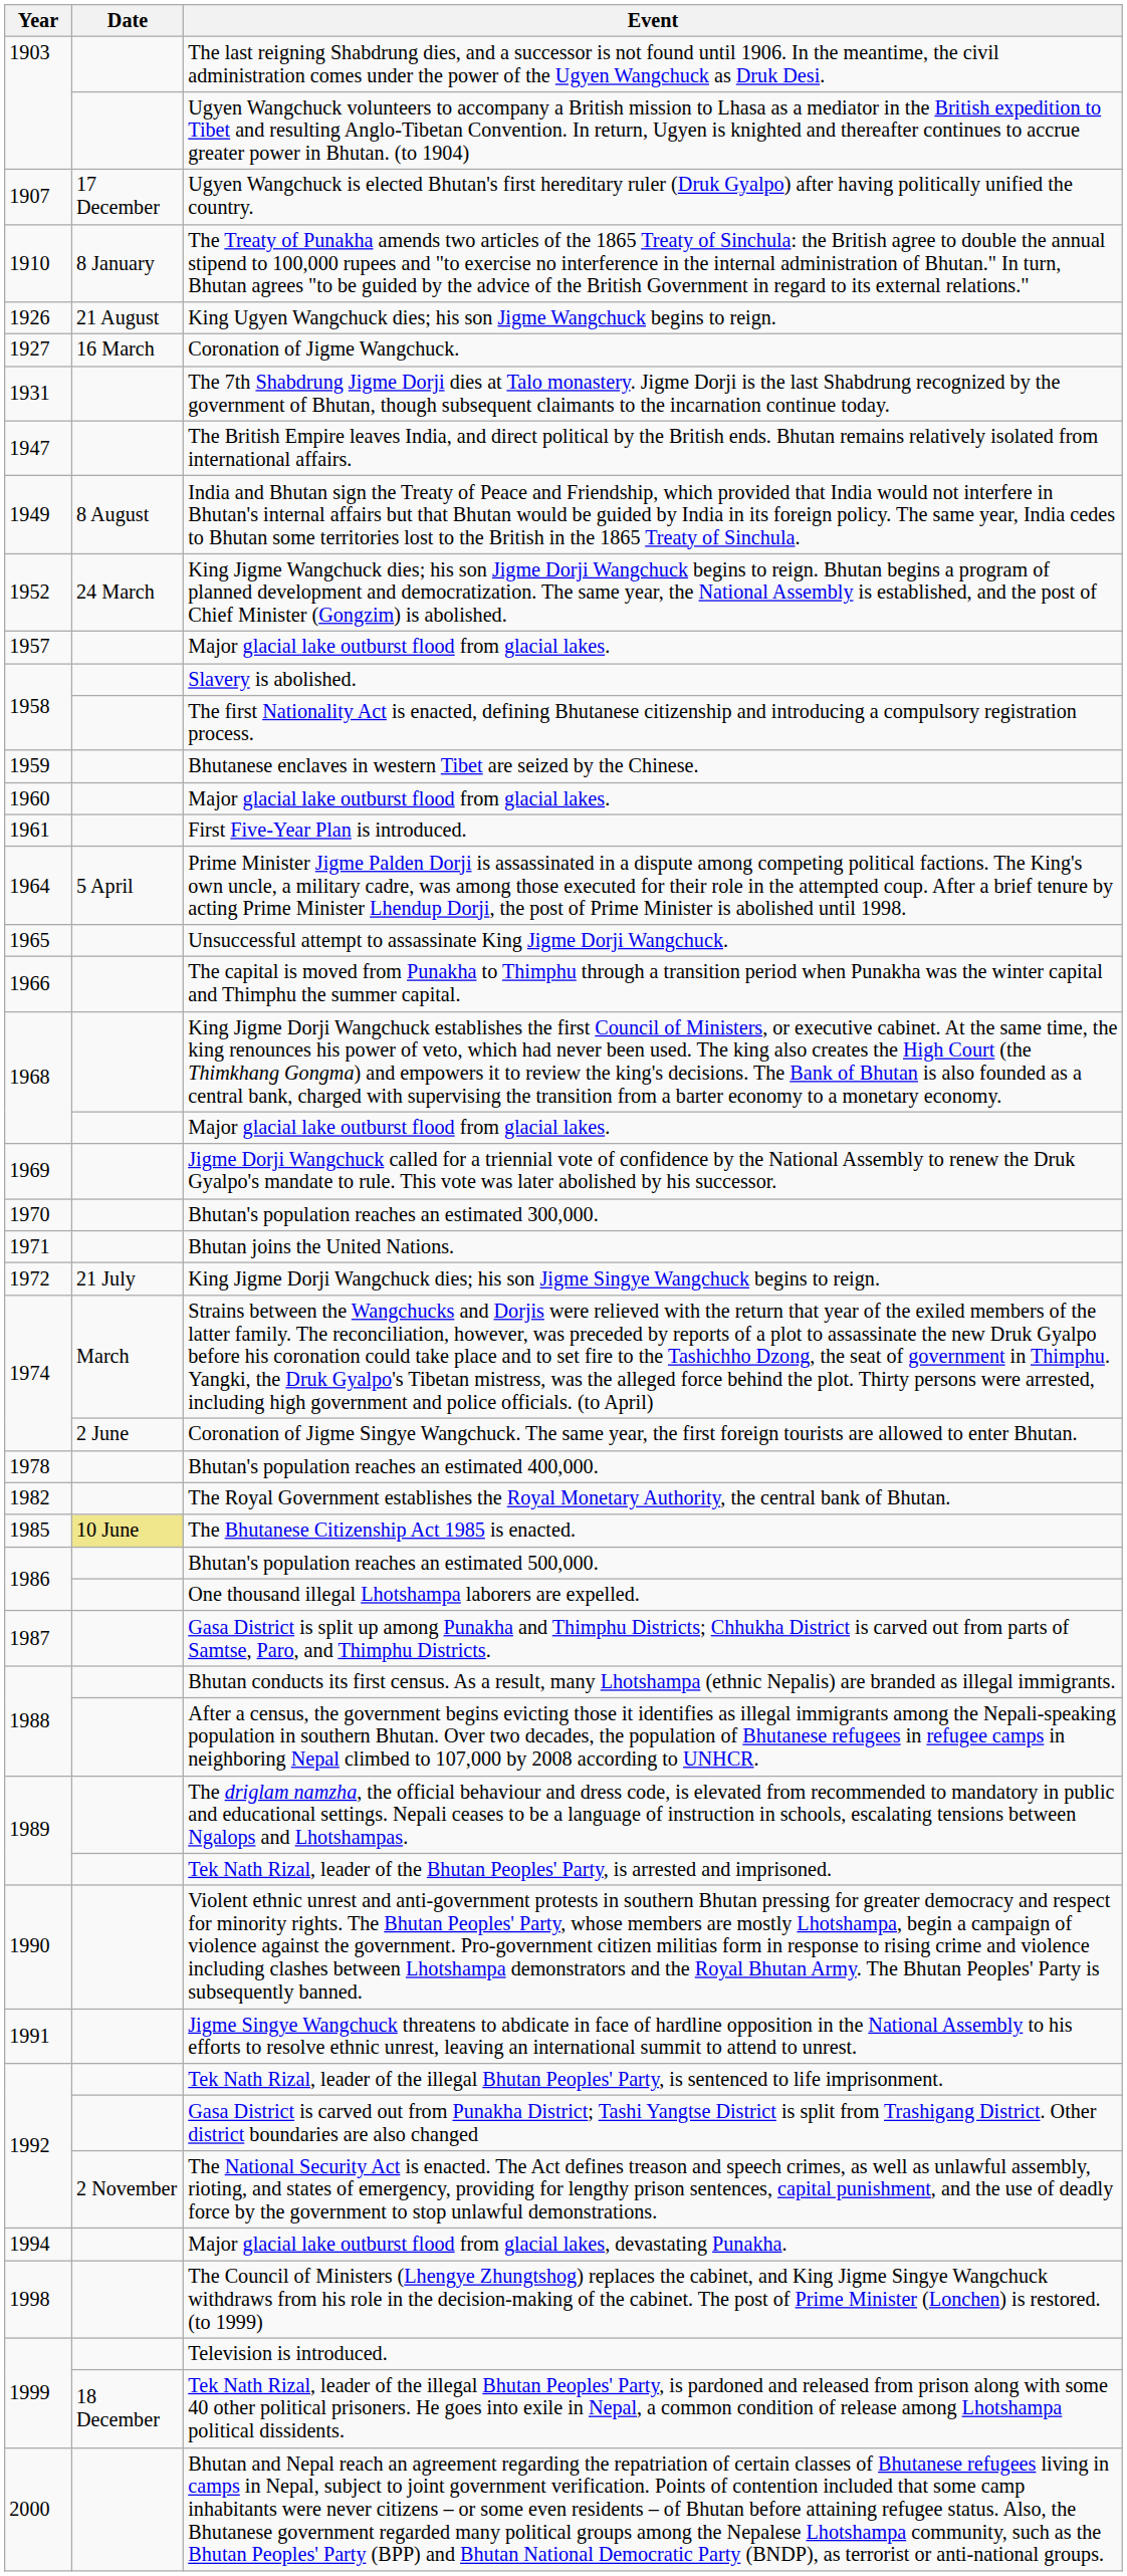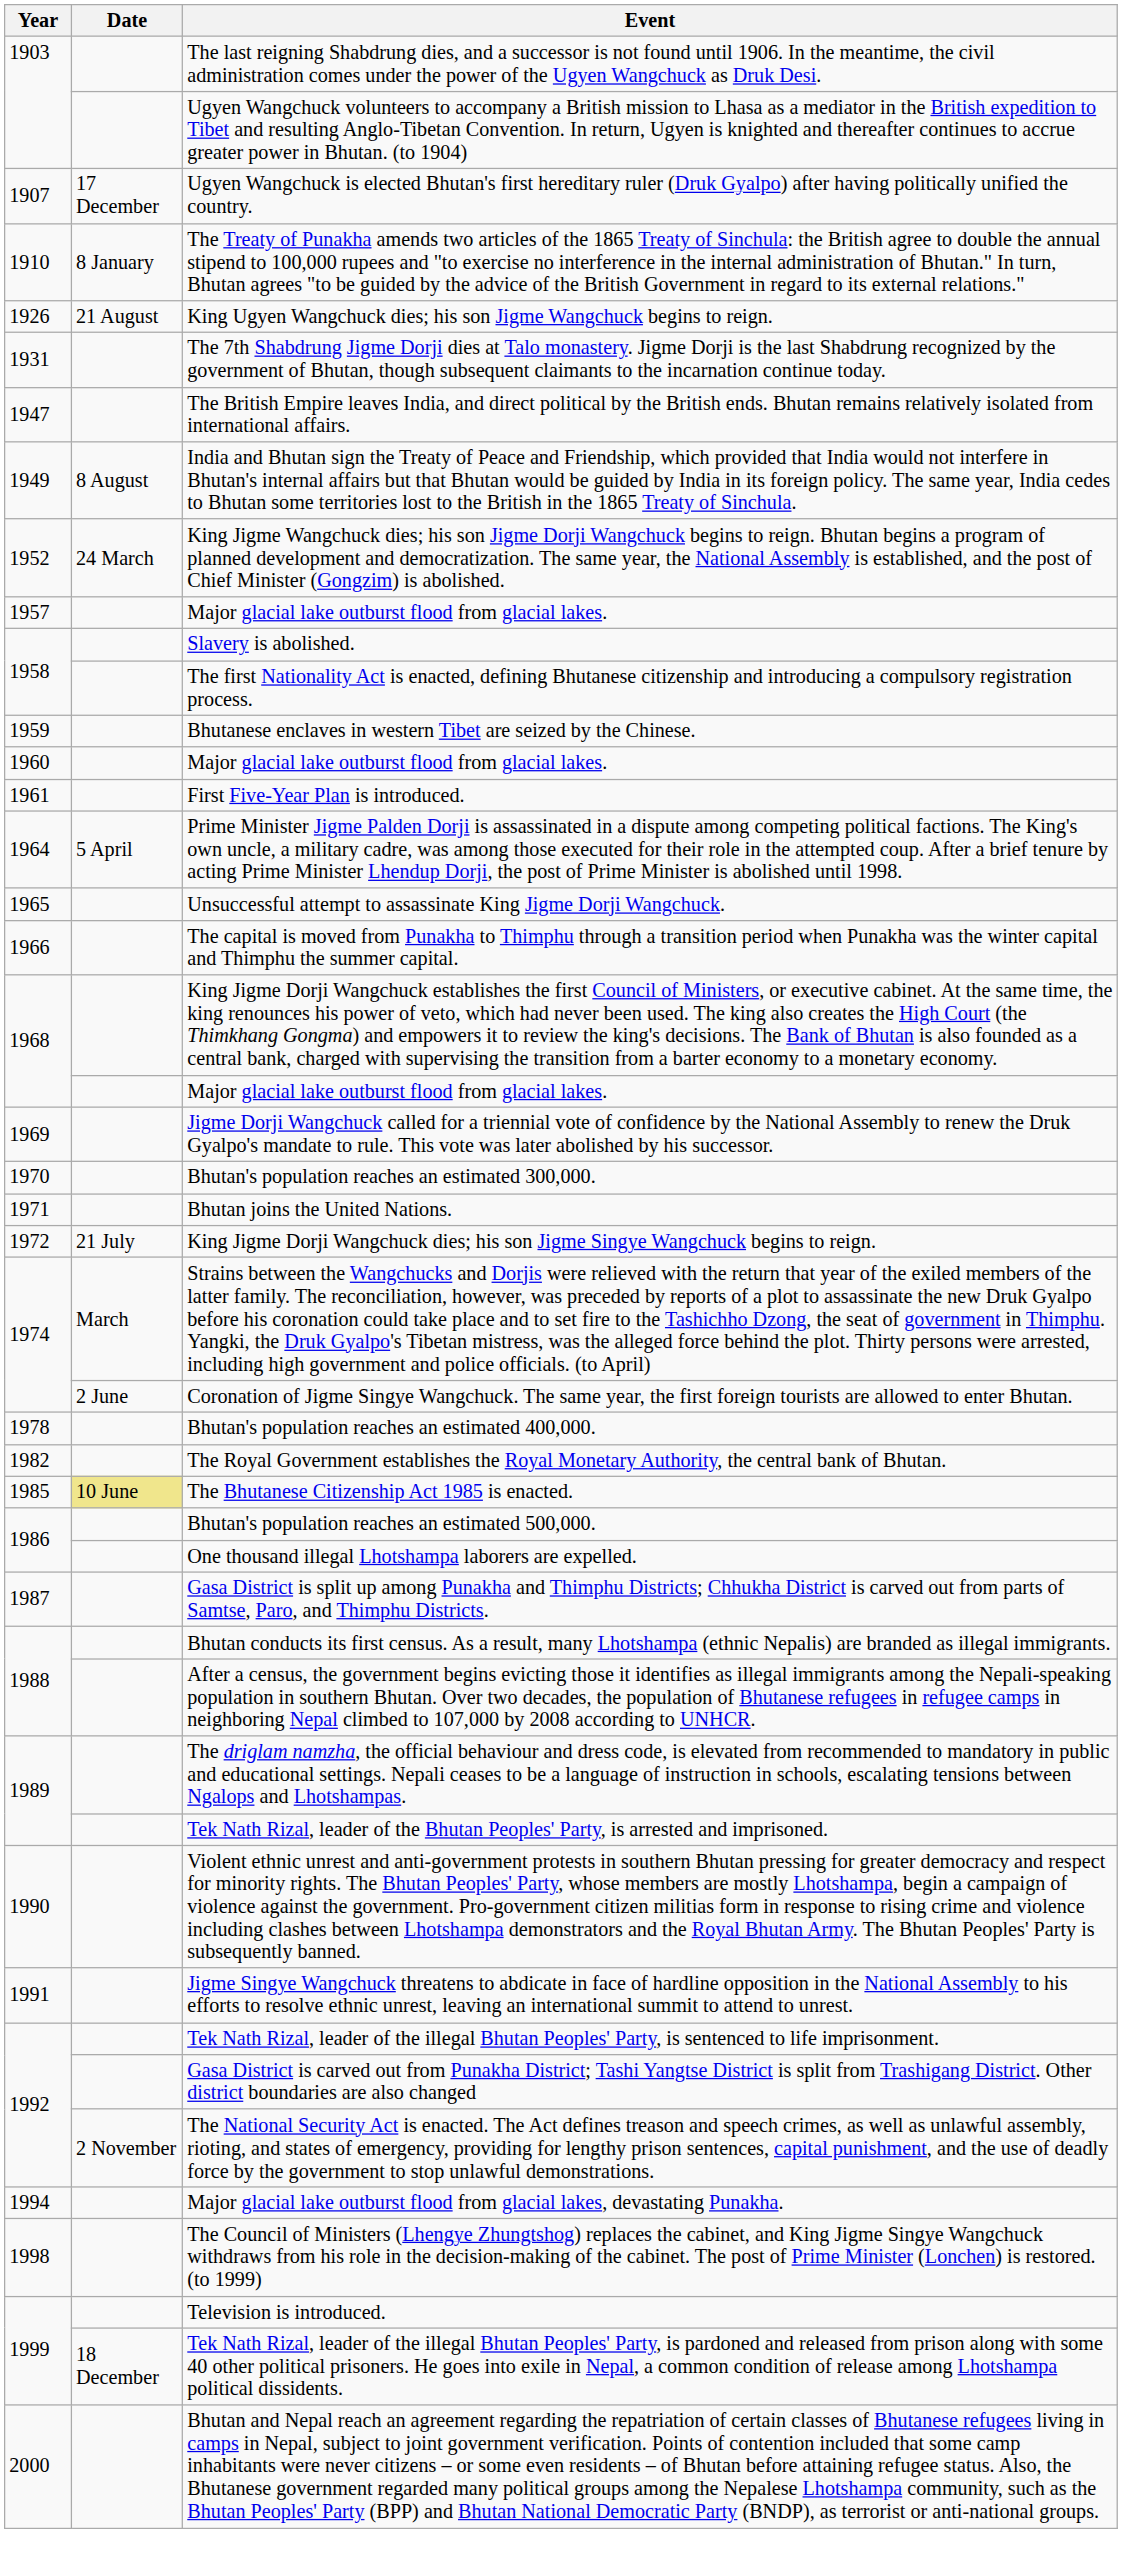 <table class="wikitable" width="100%">
 <tr>
 <th style="width:6%">Year</th>
 <th style="width:10%">Date</th>
 <th>Event</th>
 </tr>
 <tr>
 <td rowspan="2" valign="top">1903</td>
 <td></td>
 <td>The last reigning Shabdrung dies, and a successor is not found until 1906. In the meantime, the civil administration comes under the power of the <a href='#'>Ugyen Wangchuck</a> as <a href='#'>Druk Desi</a>.</td>
 </tr>
 <tr>
 <td></td>
 <td>Ugyen Wangchuck volunteers to accompany a British mission to Lhasa as a mediator in the <a href='#'>British expedition to Tibet</a> and resulting Anglo-Tibetan Convention. In return, Ugyen is knighted and thereafter continues to accrue greater power in Bhutan. (to 1904)</td>
 </tr>
 <tr>
 <td>1907</td>
 <td>17 December</td>
 <td>Ugyen Wangchuck is elected Bhutan's first hereditary ruler (<a href='#'>Druk Gyalpo</a>) after having politically unified the country.</td>
 </tr>
 <tr>
 <td>1910</td>
 <td>8 January</td>
 <td>The <a href='#'>Treaty of Punakha</a> amends two articles of the 1865 <a href='#'>Treaty of Sinchula</a>: the British agree to double the annual stipend to 100,000 rupees and "to exercise no interference in the internal administration of Bhutan." In turn, Bhutan agrees "to be guided by the advice of the British Government in regard to its external relations."</td>
 </tr>
 <tr>
 <td>1926</td>
 <td>21 August</td>
 <td>King Ugyen Wangchuck dies; his son <a href='#'>Jigme Wangchuck</a> begins to reign.</td>
-</tr>
-<tr>
-<td>1927</td>
-<td>16 March</td>
-<td>Coronation of Jigme Wangchuck.</td>
 </tr>
 <tr>
 <td>1931</td>
 <td></td>
 <td>The 7th <a href='#'>Shabdrung</a> <a href='#'>Jigme Dorji</a> dies at <a href='#'>Talo monastery</a>. Jigme Dorji is the last Shabdrung recognized by the government of Bhutan, though subsequent claimants to the incarnation continue today.</td>
 </tr>
 <tr>
 <td>1947</td>
 <td></td>
 <td>The British Empire leaves India, and direct political by the British ends. Bhutan remains relatively isolated from international affairs.</td>
 </tr>
 <tr>
 <td>1949</td>
 <td>8 August</td>
 <td>India and Bhutan sign the Treaty of Peace and Friendship, which provided that India would not interfere in Bhutan's internal affairs but that Bhutan would be guided by India in its foreign policy.  The same year, India cedes to Bhutan some territories lost to the British in the 1865 <a href='#'>Treaty of Sinchula</a>.</td>
 </tr>
 <tr>
 <td>1952</td>
 <td>24 March</td>
 <td>King Jigme Wangchuck dies; his son <a href='#'>Jigme Dorji Wangchuck</a> begins to reign. Bhutan begins a program of planned development and democratization. The same year, the <a href='#'>National Assembly</a> is established, and the post of Chief Minister (<a href='#'>Gongzim</a>) is abolished.</td>
 </tr>
 <tr>
 <td>1957</td>
 <td></td>
 <td>Major <a href='#'>glacial lake outburst flood</a> from <a href='#'>glacial lakes</a>.</td>
 </tr>
 <tr>
 <td rowspan="2" valign="center">1958</td>
 <td></td>
 <td><a href='#'>Slavery</a> is abolished.</td>
 </tr>
 <tr>
 <td></td>
 <td>The first <a href='#'>Nationality Act</a> is enacted, defining Bhutanese citizenship and introducing a compulsory registration process.</td>
 </tr>
 <tr>
 <td>1959</td>
 <td></td>
 <td>Bhutanese enclaves in western <a href='#'>Tibet</a> are seized by the Chinese.</td>
 </tr>
 <tr>
 <td>1960</td>
 <td></td>
 <td>Major <a href='#'>glacial lake outburst flood</a> from <a href='#'>glacial lakes</a>.</td>
 </tr>
 <tr>
 <td>1961</td>
 <td></td>
 <td>First <a href='#'>Five-Year Plan</a> is introduced.</td>
 </tr>
 <tr>
 <td>1964</td>
 <td>5 April</td>
 <td>Prime Minister <a href='#'>Jigme Palden Dorji</a> is assassinated in a dispute among competing political factions. The King's own uncle, a military cadre, was among those executed for their role in the attempted coup. After a brief tenure by acting Prime Minister <a href='#'>Lhendup Dorji</a>, the post of Prime Minister is abolished until 1998.</td>
 </tr>
 <tr>
 <td>1965</td>
 <td></td>
 <td>Unsuccessful attempt to assassinate King <a href='#'>Jigme Dorji Wangchuck</a>.</td>
 </tr>
 <tr>
 <td>1966</td>
 <td></td>
 <td>The capital is moved from <a href='#'>Punakha</a> to <a href='#'>Thimphu</a> through a transition period when Punakha was the winter capital and Thimphu the summer capital.</td>
 </tr>
 <tr>
 <td rowspan="2" valign="center">1968</td>
 <td></td>
 <td>King Jigme Dorji Wangchuck establishes the first <a href='#'>Council of Ministers</a>, or executive cabinet. At the same time, the king renounces his power of veto, which had never been used. The king also creates the <a href='#'>High Court</a> (the <em>Thimkhang Gongma</em>) and empowers it to review the king's decisions. The <a href='#'>Bank of Bhutan</a> is also founded as a central bank, charged with supervising the transition from a barter economy to a monetary economy.</td>
 </tr>
 <tr>
 <td></td>
 <td>Major <a href='#'>glacial lake outburst flood</a> from <a href='#'>glacial lakes</a>.</td>
 </tr>
 <tr>
 <td>1969</td>
 <td></td>
 <td><a href='#'>Jigme Dorji Wangchuck</a> called for a triennial vote of confidence by the National Assembly to renew the Druk Gyalpo's mandate to rule. This vote was later abolished by his successor.</td>
 </tr>
 <tr>
 <td>1970</td>
 <td></td>
 <td>Bhutan's population reaches an estimated 300,000.</td>
 </tr>
 <tr>
 <td>1971</td>
 <td></td>
 <td>Bhutan joins the United Nations.</td>
 </tr>
 <tr>
 <td>1972</td>
 <td>21 July</td>
 <td>King Jigme Dorji Wangchuck dies; his son <a href='#'>Jigme Singye Wangchuck</a> begins to reign.</td>
 </tr>
 <tr>
 <td rowspan="2" valign="center">1974</td>
 <td>March</td>
 <td>Strains between the <a href='#'>Wangchucks</a> and <a href='#'>Dorjis</a> were relieved with the return that year of the exiled members of the latter family. The reconciliation, however, was preceded by reports of a plot to assassinate the new Druk Gyalpo before his coronation could take place and to set fire to the <a href='#'>Tashichho Dzong</a>, the seat of <a href='#'>government</a> in <a href='#'>Thimphu</a>. Yangki, the <a href='#'>Druk Gyalpo</a>'s Tibetan mistress, was the alleged force behind the plot. Thirty persons were arrested, including high government and police officials. (to April)</td>
 </tr>
 <tr>
 <td>2 June</td>
 <td>Coronation of Jigme Singye Wangchuck. The same year, the first foreign tourists are allowed to enter Bhutan.</td>
 </tr>
 <tr>
 <td>1978</td>
 <td></td>
 <td>Bhutan's population reaches an estimated 400,000.</td>
 </tr>
 <tr>
 <td>1982</td>
 <td></td>
 <td>The Royal Government establishes the <a href='#'>Royal Monetary Authority</a>, the central bank of Bhutan.</td>
 </tr>
 <tr>
 <td>1985</td>
 <td style="background: khaki;">10 June</td>
 <td>The <a href='#'>Bhutanese Citizenship Act 1985</a> is enacted.</td>
 </tr>
 <tr>
 <td rowspan="2" valign="center">1986</td>
 <td></td>
 <td>Bhutan's population reaches an estimated 500,000.</td>
 </tr>
 <tr>
 <td></td>
 <td>One thousand illegal <a href='#'>Lhotshampa</a> laborers are expelled.</td>
 </tr>
 <tr>
 <td>1987</td>
 <td></td>
 <td><a href='#'>Gasa District</a> is split up among <a href='#'>Punakha</a> and <a href='#'>Thimphu Districts</a>; <a href='#'>Chhukha District</a> is carved out from parts of <a href='#'>Samtse</a>, <a href='#'>Paro</a>, and <a href='#'>Thimphu Districts</a>.</td>
 </tr>
 <tr>
 <td rowspan="2" valign="center">1988</td>
 <td></td>
 <td>Bhutan conducts its first census. As a result, many <a href='#'>Lhotshampa</a> (ethnic Nepalis) are branded as illegal immigrants.</td>
 </tr>
 <tr>
 <td></td>
 <td>After a census, the government begins evicting those it identifies as illegal immigrants among the Nepali-speaking population in southern Bhutan. Over two decades, the population of <a href='#'>Bhutanese refugees</a> in <a href='#'>refugee camps</a> in neighboring <a href='#'>Nepal</a> climbed to 107,000 by 2008 according to <a href='#'>UNHCR</a>.</td>
 </tr>
 <tr>
 <td rowspan="2" valign="center">1989</td>
 <td></td>
 <td>The <em><a href='#'>driglam namzha</a></em>, the official behaviour and dress code, is elevated from recommended to mandatory in public and educational settings. Nepali ceases to be a language of instruction in schools, escalating tensions between <a href='#'>Ngalops</a> and <a href='#'>Lhotshampas</a>.</td>
 </tr>
 <tr>
 <td></td>
 <td><a href='#'>Tek Nath Rizal</a>, leader of the <a href='#'>Bhutan Peoples' Party</a>, is arrested and imprisoned.</td>
 </tr>
 <tr>
 <td>1990</td>
 <td></td>
 <td>Violent ethnic unrest and anti-government protests in southern Bhutan pressing for greater democracy and respect for minority rights. The <a href='#'>Bhutan Peoples' Party</a>, whose members are mostly <a href='#'>Lhotshampa</a>, begin a campaign of violence against the government. Pro-government citizen militias form in response to rising crime and violence including clashes between <a href='#'>Lhotshampa</a> demonstrators and the <a href='#'>Royal Bhutan Army</a>. The Bhutan Peoples' Party is subsequently banned.</td>
 </tr>
 <tr>
 <td>1991</td>
 <td></td>
 <td><a href='#'>Jigme Singye Wangchuck</a> threatens to abdicate in face of hardline opposition in the <a href='#'>National Assembly</a> to his efforts to resolve ethnic unrest, leaving an international summit to attend to unrest.</td>
 </tr>
 <tr>
 <td rowspan="3" valign="center">1992</td>
 <td></td>
 <td><a href='#'>Tek Nath Rizal</a>, leader of the illegal <a href='#'>Bhutan Peoples' Party</a>, is sentenced to life imprisonment.</td>
 </tr>
 <tr>
 <td></td>
 <td><a href='#'>Gasa District</a> is carved out from <a href='#'>Punakha District</a>; <a href='#'>Tashi Yangtse District</a> is split from <a href='#'>Trashigang District</a>. Other <a href='#'>district</a> boundaries are also changed</td>
 </tr>
 <tr>
 <td>2 November</td>
 <td>The <a href='#'>National Security Act</a> is enacted. The Act defines treason and speech crimes, as well as unlawful assembly, rioting, and states of emergency, providing for lengthy prison sentences, <a href='#'>capital punishment</a>, and the use of deadly force by the government to stop unlawful demonstrations.</td>
 </tr>
 <tr>
 <td>1994</td>
 <td></td>
 <td>Major <a href='#'>glacial lake outburst flood</a> from <a href='#'>glacial lakes</a>, devastating <a href='#'>Punakha</a>.</td>
 </tr>
 <tr>
 <td>1998</td>
 <td></td>
 <td>The Council of Ministers (<a href='#'>Lhengye Zhungtshog</a>) replaces the cabinet, and King Jigme Singye Wangchuck withdraws from his role in the decision-making of the cabinet. The post of <a href='#'>Prime Minister</a> (<a href='#'>Lonchen</a>) is restored. (to 1999)</td>
 </tr>
 <tr>
 <td rowspan="2" valign="center">1999</td>
 <td></td>
 <td>Television is introduced.</td>
 </tr>
 <tr>
 <td>18 December</td>
 <td><a href='#'>Tek Nath Rizal</a>, leader of the illegal <a href='#'>Bhutan Peoples' Party</a>, is pardoned and released from prison along with some 40 other political prisoners. He goes into exile in <a href='#'>Nepal</a>, a common condition of release among <a href='#'>Lhotshampa</a> political dissidents.</td>
 </tr>
 <tr>
 <td>2000</td>
 <td></td>
 <td>Bhutan and Nepal reach an agreement regarding the repatriation of certain classes of <a href='#'>Bhutanese refugees</a> living in <a href='#'>camps</a> in Nepal, subject to joint government verification. Points of contention included that some camp inhabitants were never citizens – or some even residents – of Bhutan before attaining refugee status. Also, the Bhutanese government regarded many political groups among the Nepalese <a href='#'>Lhotshampa</a> community, such as the <a href='#'>Bhutan Peoples' Party</a> (BPP) and <a href='#'>Bhutan National Democratic Party</a> (BNDP), as terrorist or anti-national groups.</td>
 </tr>
 </table>
